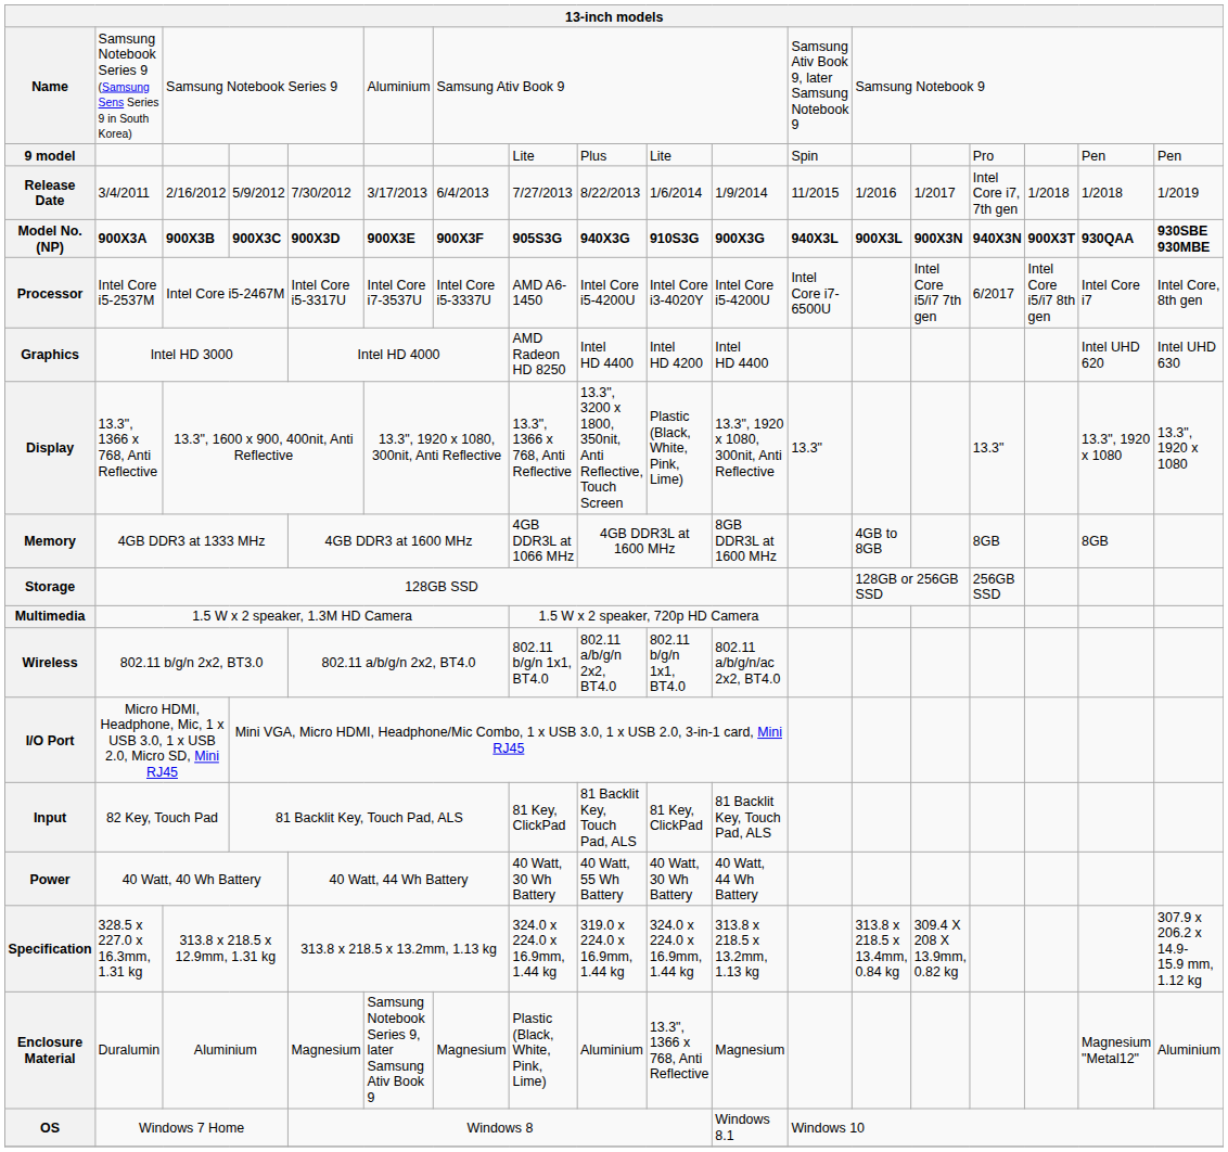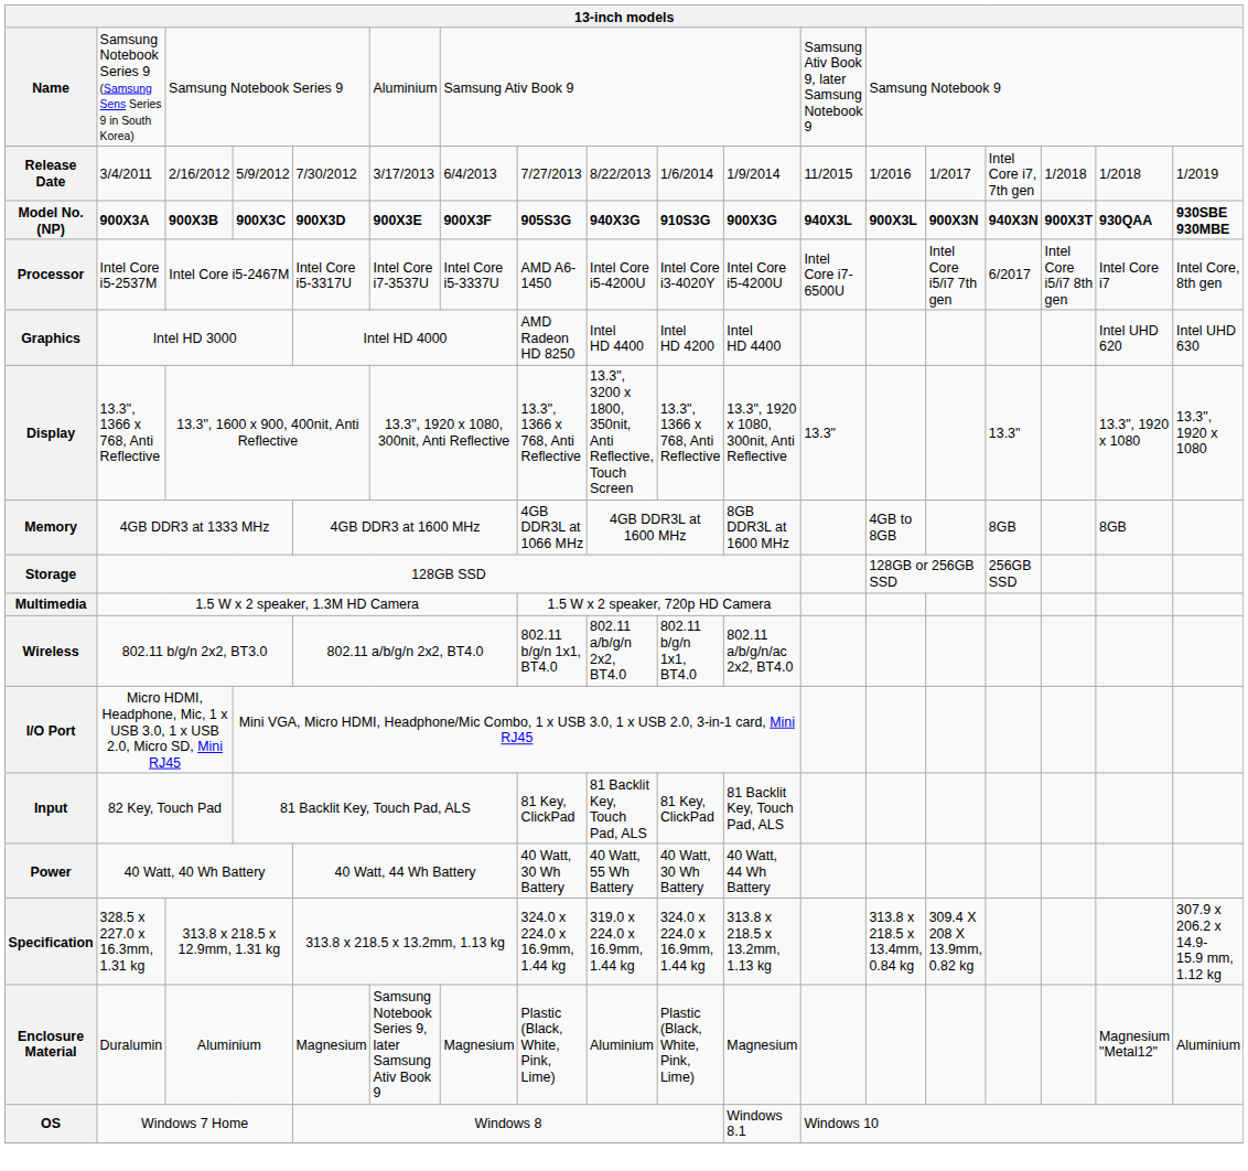 <table class="wikitable" style="font-size:80%; width: 100%; min-width: 80%">
 <tr>
 <th colspan="18" style="text-align:center;">13-inch models</th>
 </tr>
 <tr>
 <th>Name</th>
 <td>Samsung Notebook Series 9<br><small>(<a href='#'>Samsung Sens</a> Series 9 in South Korea)</small></td>
 <td colspan="3">Samsung Notebook Series 9</td>
 <td>Aluminium</td>
 <td colspan="5">Samsung Ativ Book 9</td>
 <td>Samsung Ativ Book 9, later Samsung Notebook 9</td>
 <td colspan="6">Samsung Notebook 9</td>
-</tr>
-<tr>
-<th>9 model</th>
-<td></td>
-<td></td>
-<td></td>
-<td></td>
-<td></td>
-<td></td>
-<td>Lite</td>
-<td>Plus</td>
-<td>Lite</td>
-<td></td>
-<td>Spin</td>
-<td></td>
-<td></td>
-<td>Pro</td>
-<td></td>
-<td>Pen</td>
-<td>Pen</td>
 </tr>
 <tr>
 <th>Release Date</th>
 <td style="width:9%;">3/4/2011</td>
 <td style="width:9%;">2/16/2012</td>
 <td style="width:9%;">5/9/2012</td>
 <td style="width:9%;">7/30/2012</td>
 <td style="width:9%;">3/17/2013</td>
 <td style="width:9%;">6/4/2013</td>
 <td style="width:9%;">7/27/2013</td>
 <td style="width:9%;">8/22/2013</td>
 <td style="width:9%;">1/6/2014</td>
 <td style="width:9%;">1/9/2014</td>
 <td>11/2015</td>
 <td>1/2016</td>
 <td>1/2017</td>
 <td>Intel Core i7, 7th gen</td>
 <td>1/2018</td>
 <td>1/2018</td>
 <td>1/2019</td>
 </tr>
 <tr>
 <th>Model No. (NP)</th>
 <td><strong>900X3A</strong></td>
 <td><strong>900X3B</strong></td>
 <td><strong>900X3C</strong></td>
 <td><strong>900X3D</strong></td>
 <td><strong>900X3E</strong></td>
 <td><strong>900X3F</strong></td>
 <td><strong>905S3G</strong></td>
 <td><strong>940X3G</strong></td>
 <td><strong>910S3G</strong></td>
 <td><strong>900X3G</strong></td>
 <td><strong>940X3L</strong></td>
 <td><strong>900X3L</strong></td>
 <td><strong>900X3N</strong></td>
 <td><strong>940X3N</strong></td>
 <td><strong>900X3T</strong></td>
 <td><strong>930QAA</strong></td>
 <td><strong>930SBE</strong><br><strong>930MBE</strong></td>
 </tr>
 <tr>
 <th>Processor</th>
 <td>Intel Core i5-2537M</td>
 <td colspan="2" style="text-align: center;">Intel Core i5-2467M</td>
 <td>Intel Core i5-3317U</td>
 <td>Intel Core i7-3537U</td>
 <td>Intel Core i5-3337U</td>
 <td>AMD A6-1450</td>
 <td>Intel Core i5-4200U</td>
 <td>Intel Core i3-4020Y</td>
 <td>Intel Core i5-4200U</td>
 <td>Intel Core i7-6500U</td>
 <td></td>
 <td>Intel Core i5/i7 7th gen</td>
 <td>6/2017</td>
 <td>Intel Core i5/i7 8th gen</td>
 <td>Intel Core i7</td>
 <td>Intel Core, 8th gen</td>
 </tr>
 <tr>
 <th>Graphics</th>
 <td colspan="3" style="text-align: center;">Intel HD 3000</td>
 <td colspan="3" style="text-align: center;">Intel HD 4000</td>
 <td>AMD Radeon HD 8250</td>
 <td>Intel HD 4400</td>
 <td>Intel HD 4200</td>
 <td>Intel HD 4400</td>
 <td></td>
 <td></td>
 <td></td>
 <td></td>
 <td></td>
 <td>Intel UHD 620</td>
 <td>Intel UHD 630</td>
 </tr>
 <tr>
 <th>Display</th>
 <td>13.3", 1366 x 768, Anti Reflective</td>
 <td colspan="3" style="text-align: center;">13.3", 1600 x 900, 400nit, Anti Reflective</td>
 <td colspan="2" style="text-align: center;">13.3", 1920 x 1080, 300nit, Anti Reflective</td>
 <td>13.3", 1366 x 768, Anti Reflective</td>
 <td>13.3", 3200 x 1800, 350nit, Anti Reflective, Touch Screen</td>
-<td>Plastic (Black, White, Pink, Lime)</td>
+<td>13.3", 1366 x 768, Anti Reflective</td>
 <td>13.3", 1920 x 1080, 300nit, Anti Reflective</td>
 <td>13.3"</td>
 <td></td>
 <td></td>
 <td>13.3"</td>
 <td></td>
 <td>13.3", 1920 x 1080</td>
 <td>13.3", 1920 x 1080</td>
 </tr>
 <tr>
 <th>Memory</th>
 <td colspan="3" style="text-align: center;">4GB DDR3 at 1333 MHz</td>
 <td colspan="3" style="text-align: center;">4GB DDR3 at 1600 MHz</td>
 <td>4GB DDR3L at 1066 MHz</td>
 <td colspan="2" style="text-align: center;">4GB DDR3L at 1600 MHz</td>
 <td>8GB DDR3L at 1600 MHz</td>
 <td></td>
 <td>4GB to 8GB</td>
 <td></td>
 <td>8GB</td>
 <td></td>
 <td>8GB</td>
 <td></td>
 </tr>
 <tr>
 <th>Storage</th>
 <td colspan="10" style="text-align: center;">128GB SSD</td>
 <td></td>
 <td colspan="2">128GB or 256GB SSD</td>
 <td>256GB SSD</td>
 <td></td>
 <td></td>
 <td></td>
 </tr>
 <tr>
 <th>Multimedia</th>
 <td colspan="6" style="text-align: center;">1.5 W x 2 speaker, 1.3M HD Camera</td>
 <td colspan="4" style="text-align: center;">1.5 W x 2 speaker, 720p HD Camera</td>
 <td></td>
 <td></td>
 <td></td>
 <td></td>
 <td></td>
 <td></td>
 <td></td>
 </tr>
 <tr>
 <th>Wireless</th>
 <td colspan="3" style="text-align: center;">802.11 b/g/n 2x2, BT3.0</td>
 <td colspan="3" style="text-align: center;">802.11 a/b/g/n 2x2, BT4.0</td>
 <td>802.11 b/g/n 1x1, BT4.0</td>
 <td>802.11 a/b/g/n 2x2, BT4.0</td>
 <td>802.11 b/g/n 1x1, BT4.0</td>
 <td>802.11 a/b/g/n/ac 2x2, BT4.0</td>
 <td></td>
 <td></td>
 <td></td>
 <td></td>
 <td></td>
 <td></td>
 <td></td>
 </tr>
 <tr>
 <th>I/O Port</th>
 <td colspan="2" style="text-align: center;">Micro HDMI, Headphone, Mic, 1 x USB 3.0, 1 x USB 2.0, Micro SD, <a href='#'>Mini RJ45</a></td>
 <td colspan="8" style="text-align: center;">Mini VGA, Micro HDMI, Headphone/Mic Combo, 1 x USB 3.0, 1 x USB 2.0, 3-in-1 card, <a href='#'>Mini RJ45</a></td>
 <td></td>
 <td></td>
 <td></td>
 <td></td>
 <td></td>
 <td></td>
 <td></td>
 </tr>
 <tr>
 <th>Input</th>
 <td colspan="2" style="text-align: center;">82 Key, Touch Pad</td>
 <td colspan="4" style="text-align: center;">81 Backlit Key, Touch Pad, ALS</td>
 <td>81 Key, ClickPad</td>
 <td>81 Backlit Key, Touch Pad, ALS</td>
 <td>81 Key, ClickPad</td>
 <td>81 Backlit Key, Touch Pad, ALS</td>
 <td></td>
 <td></td>
 <td></td>
 <td></td>
 <td></td>
 <td></td>
 <td></td>
 </tr>
 <tr>
 <th>Power</th>
 <td colspan="3" style="text-align: center;">40 Watt, 40 Wh Battery</td>
 <td colspan="3" style="text-align: center;">40 Watt, 44 Wh Battery</td>
 <td>40 Watt, 30 Wh Battery</td>
 <td>40 Watt, 55 Wh Battery</td>
 <td>40 Watt, 30 Wh Battery</td>
 <td>40 Watt, 44 Wh Battery</td>
 <td></td>
 <td></td>
 <td></td>
 <td></td>
 <td></td>
 <td></td>
 <td></td>
 </tr>
 <tr>
 <th>Specification</th>
 <td>328.5 x 227.0 x 16.3mm, 1.31 kg</td>
 <td colspan="2" style="text-align: center;">313.8 x 218.5 x 12.9mm, 1.31 kg</td>
 <td colspan="3" style="text-align: center;">313.8 x 218.5 x 13.2mm, 1.13 kg</td>
 <td>324.0 x 224.0 x 16.9mm, 1.44 kg</td>
 <td>319.0 x 224.0 x 16.9mm, 1.44 kg</td>
 <td>324.0 x 224.0 x 16.9mm, 1.44 kg</td>
 <td>313.8 x 218.5 x 13.2mm, 1.13 kg</td>
 <td></td>
 <td>313.8 x 218.5 x 13.4mm, 0.84 kg</td>
 <td>309.4 X 208 X 13.9mm, 0.82 kg</td>
 <td></td>
 <td></td>
 <td></td>
 <td>307.9 x 206.2 x 14.9-15.9 mm, 1.12 kg</td>
 </tr>
 <tr>
 <th>Enclosure Material</th>
 <td>Duralumin</td>
 <td colspan="2" style="text-align: center;">Aluminium</td>
 <td>Magnesium</td>
 <td>Samsung Notebook Series 9, later Samsung Ativ Book 9</td>
 <td>Magnesium</td>
 <td>Plastic (Black, White, Pink, Lime)</td>
 <td>Aluminium</td>
-<td>13.3", 1366 x 768, Anti Reflective</td>
+<td>Plastic (Black, White, Pink, Lime)</td>
 <td>Magnesium</td>
 <td></td>
 <td></td>
 <td></td>
 <td></td>
 <td></td>
 <td>Magnesium "Metal12"</td>
 <td>Aluminium</td>
 </tr>
 <tr>
 <th>OS</th>
 <td colspan="3" style="text-align: center;">Windows 7 Home</td>
 <td colspan="6" style="text-align: center;">Windows 8</td>
 <td>Windows 8.1</td>
 <td colspan="7">Windows 10</td>
 </tr>
 <tr>
 </tr>
 </table>
